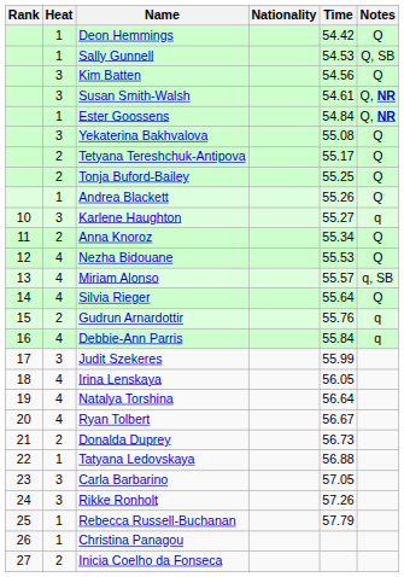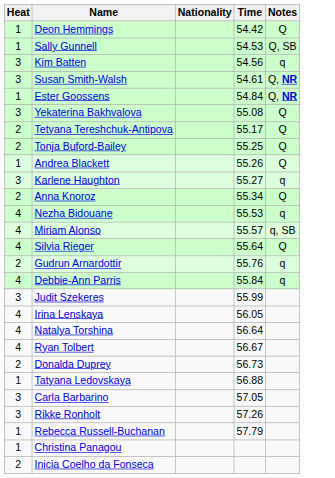 <table class="wikitable sortable" style="text-align:center">
 <tr>
-<th>Rank</th>
 <th>Heat</th>
 <th>Name</th>
 <th>Nationality</th>
 <th>Time</th>
 <th>Notes</th>
 </tr>
 <tr bgcolor=ccffcc>
-<td></td>
 <td>1</td>
 <td align=left><a href='#'>Deon Hemmings</a></td>
 <td align=left></td>
 <td>54.42</td>
 <td>Q</td>
 </tr>
 <tr bgcolor=ccffcc>
-<td></td>
 <td>1</td>
 <td align=left><a href='#'>Sally Gunnell</a></td>
 <td align=left></td>
 <td>54.53</td>
 <td>Q, SB</td>
 </tr>
 <tr bgcolor=ccffcc>
-<td></td>
 <td>3</td>
 <td align=left><a href='#'>Kim Batten</a></td>
 <td align=left></td>
 <td>54.56</td>
-<td>Q</td>
+<td>q</td>
 </tr>
 <tr bgcolor=ccffcc>
-<td></td>
 <td>3</td>
 <td align=left><a href='#'>Susan Smith-Walsh</a></td>
 <td align=left></td>
 <td>54.61</td>
 <td>Q, <strong><a href='#'>NR</a></strong></td>
 </tr>
 <tr bgcolor=ccffcc>
-<td></td>
 <td>1</td>
 <td align=left><a href='#'>Ester Goossens</a></td>
 <td align=left></td>
 <td>54.84</td>
 <td>Q, <strong><a href='#'>NR</a></strong></td>
 </tr>
 <tr bgcolor=ccffcc>
-<td></td>
 <td>3</td>
 <td align=left><a href='#'>Yekaterina Bakhvalova</a></td>
 <td align=left></td>
 <td>55.08</td>
 <td>Q</td>
 </tr>
 <tr bgcolor=ccffcc>
-<td></td>
 <td>2</td>
 <td align=left><a href='#'>Tetyana Tereshchuk-Antipova</a></td>
 <td align=left></td>
 <td>55.17</td>
 <td>Q</td>
 </tr>
 <tr bgcolor=ccffcc>
-<td></td>
 <td>2</td>
 <td align=left><a href='#'>Tonja Buford-Bailey</a></td>
 <td align=left></td>
 <td>55.25</td>
 <td>Q</td>
 </tr>
 <tr bgcolor=ddffdd>
-<td></td>
 <td>1</td>
 <td align=left><a href='#'>Andrea Blackett</a></td>
 <td align=left></td>
 <td>55.26</td>
 <td>Q</td>
 </tr>
 <tr bgcolor=ddffdd>
-<td>10</td>
 <td>3</td>
 <td align=left><a href='#'>Karlene Haughton</a></td>
 <td align=left></td>
 <td>55.27</td>
 <td>q</td>
 </tr>
 <tr bgcolor=ccffcc>
-<td>11</td>
 <td>2</td>
 <td align=left><a href='#'>Anna Knoroz</a></td>
 <td align=left></td>
 <td>55.34</td>
 <td>Q</td>
 </tr>
 <tr bgcolor=ccffcc>
-<td>12</td>
 <td>4</td>
 <td align=left><a href='#'>Nezha Bidouane</a></td>
 <td align=left></td>
 <td>55.53</td>
-<td>Q</td>
+<td>q</td>
 </tr>
 <tr bgcolor=ddffdd>
-<td>13</td>
 <td>4</td>
 <td align=left><a href='#'>Miriam Alonso</a></td>
 <td align=left></td>
 <td>55.57</td>
 <td>q, SB</td>
 </tr>
 <tr bgcolor=ccffcc>
-<td>14</td>
 <td>4</td>
 <td align=left><a href='#'>Silvia Rieger</a></td>
 <td align=left></td>
 <td>55.64</td>
 <td>Q</td>
 </tr>
 <tr bgcolor=ddffdd>
-<td>15</td>
 <td>2</td>
 <td align=left><a href='#'>Gudrun Arnardottir</a></td>
 <td align=left></td>
 <td>55.76</td>
 <td>q</td>
 </tr>
 <tr bgcolor=ccffcc>
-<td>16</td>
 <td>4</td>
 <td align=left><a href='#'>Debbie-Ann Parris</a></td>
 <td align=left></td>
 <td>55.84</td>
 <td>q</td>
 </tr>
 <tr>
-<td>17</td>
 <td>3</td>
 <td align=left><a href='#'>Judit Szekeres</a></td>
 <td align=left></td>
 <td>55.99</td>
 <td></td>
 </tr>
 <tr>
-<td>18</td>
 <td>4</td>
 <td align=left><a href='#'>Irina Lenskaya</a></td>
 <td align=left></td>
 <td>56.05</td>
 <td></td>
 </tr>
 <tr>
-<td>19</td>
 <td>4</td>
 <td align=left><a href='#'>Natalya Torshina</a></td>
 <td align=left></td>
 <td>56.64</td>
 <td></td>
 </tr>
 <tr>
-<td>20</td>
 <td>4</td>
 <td align=left><a href='#'>Ryan Tolbert</a></td>
 <td align=left></td>
 <td>56.67</td>
 <td></td>
 </tr>
 <tr>
-<td>21</td>
 <td>2</td>
 <td align=left><a href='#'>Donalda Duprey</a></td>
 <td align=left></td>
 <td>56.73</td>
 <td></td>
 </tr>
 <tr>
-<td>22</td>
 <td>1</td>
 <td align=left><a href='#'>Tatyana Ledovskaya</a></td>
 <td align=left></td>
 <td>56.88</td>
 <td></td>
 </tr>
 <tr>
-<td>23</td>
 <td>3</td>
 <td align=left><a href='#'>Carla Barbarino</a></td>
 <td align=left></td>
 <td>57.05</td>
 <td></td>
 </tr>
 <tr>
-<td>24</td>
 <td>3</td>
 <td align=left><a href='#'>Rikke Ronholt</a></td>
 <td align=left></td>
 <td>57.26</td>
 <td></td>
 </tr>
 <tr>
-<td>25</td>
 <td>1</td>
 <td align=left><a href='#'>Rebecca Russell-Buchanan</a></td>
 <td align=left></td>
 <td>57.79</td>
 <td></td>
 </tr>
 <tr>
-<td>26</td>
 <td>1</td>
 <td align=left><a href='#'>Christina Panagou</a></td>
 <td align=left></td>
 <td></td>
 <td></td>
 </tr>
 <tr>
-<td>27</td>
 <td>2</td>
 <td align=left><a href='#'>Inicia Coelho da Fonseca</a></td>
 <td align=left></td>
 <td></td>
 <td></td>
 </tr>
 </table>
